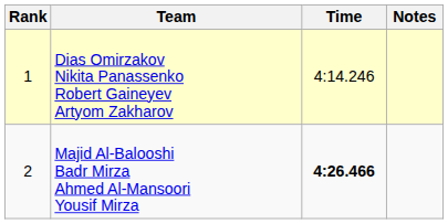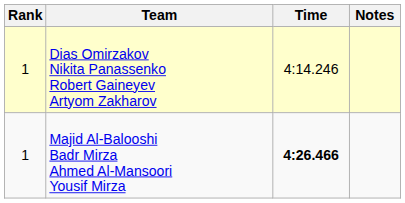 <table class=wikitable style="text-align:center">
 <tr>
 <th width=40>Rank</th>
 <th width=250>Team</th>
 <th width=80>Time</th>
 <th width=50>Notes</th>
 </tr>
 <tr bgcolor="ffffcc">
 <td>1</td>
 <td align=left><br><a href='#'>Dias Omirzakov</a><br><a href='#'>Nikita Panassenko</a><br><a href='#'>Robert Gaineyev</a><br><a href='#'>Artyom Zakharov</a></td>
 <td>4:14.246</td>
 <td></td>
 </tr>
 <tr>
-<td>2</td>
+<td>1</td>
 <td align=left><br><a href='#'>Majid Al-Balooshi</a><br><a href='#'>Badr Mirza</a><br><a href='#'>Ahmed Al-Mansoori</a><br><a href='#'>Yousif Mirza</a></td>
 <td><strong>4:26.466</strong></td>
 <td></td>
 </tr>
 </table>
